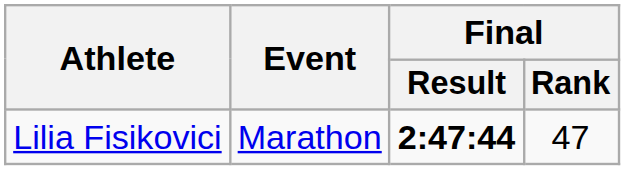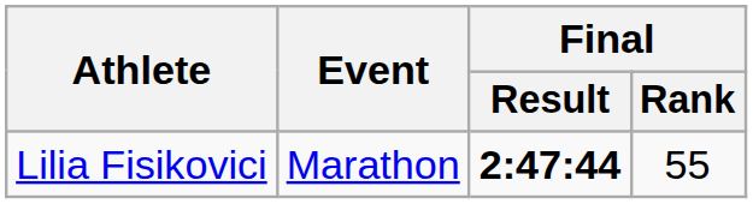 <table class="wikitable" style="font-size:90%">
 <tr>
 <th rowspan="2">Athlete</th>
 <th rowspan="2">Event</th>
 <th colspan="2">Final</th>
 </tr>
 <tr style="font-size:95%">
 <th>Result</th>
 <th>Rank</th>
 </tr>
 <tr align=center>
 <td align=left><a href='#'>Lilia Fisikovici</a></td>
 <td align=left><a href='#'>Marathon</a></td>
 <td><strong>2:47:44</strong></td>
-<td>47</td>
+<td>55</td>
 </tr>
 </table>
